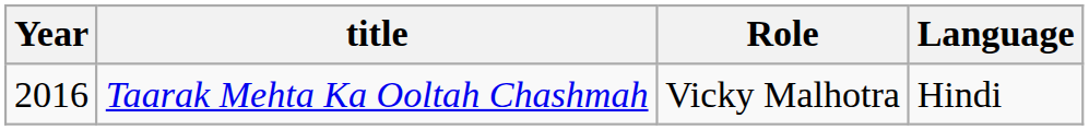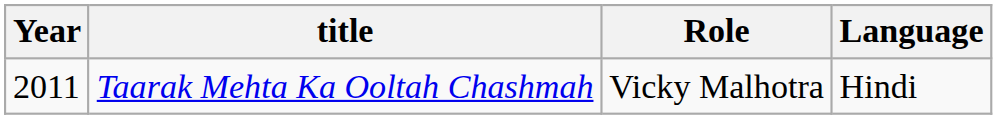 <table class="wikitable">
 <tr>
 <th>Year</th>
 <th>title</th>
 <th>Role</th>
 <th>Language</th>
 </tr>
 <tr>
-<td>2016</td>
+<td>2011</td>
 <td><em><a href='#'>Taarak Mehta Ka Ooltah Chashmah </a></em></td>
 <td>Vicky Malhotra</td>
 <td>Hindi</td>
 </tr>
 </table>
